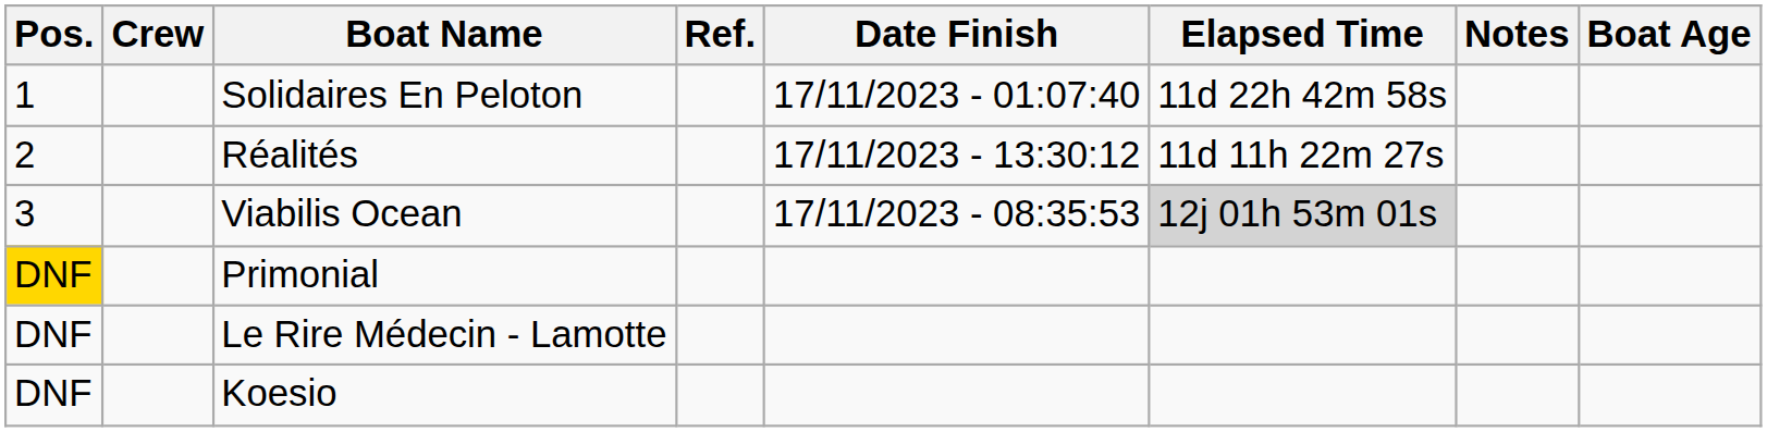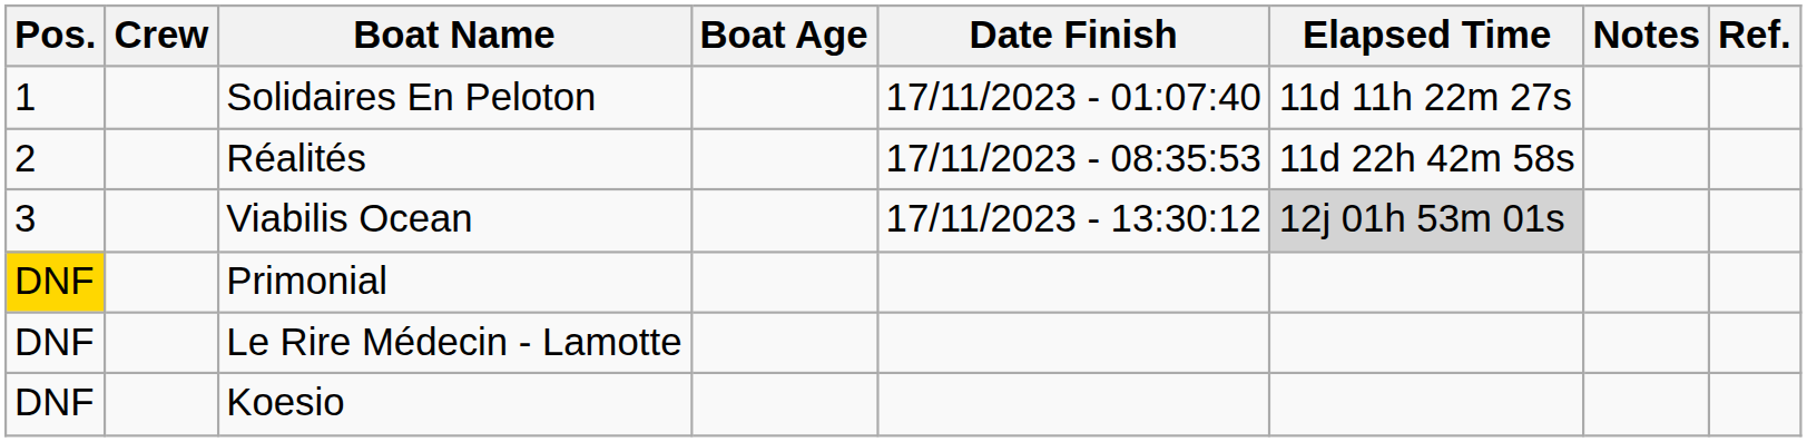 <table class="wikitable sortable">
 <tr>
 <th>Pos.</th>
 <th>Crew</th>
 <th>Boat Name</th>
-<th>Ref.</th>
+<th>Boat Age</th>
 <th>Date Finish</th>
 <th>Elapsed Time</th>
 <th>Notes</th>
-<th>Boat Age</th>
+<th>Ref.</th>
 </tr>
 <tr>
 <td>1</td>
 <td><br></td>
 <td>Solidaires En Peloton</td>
 <td></td>
 <td>17/11/2023 - 01:07:40</td>
-<td>11d 22h 42m 58s</td>
+<td>11d 11h 22m 27s</td>
 <td></td>
 <td></td>
 </tr>
 <tr>
 <td>2</td>
 <td><br></td>
 <td>Réalités</td>
 <td></td>
-<td>17/11/2023 - 13:30:12</td>
-<td>11d 11h 22m 27s</td>
+<td>17/11/2023 - 08:35:53</td>
+<td>11d 22h 42m 58s</td>
 <td></td>
 <td></td>
 </tr>
 <tr>
 <td>3</td>
 <td><br></td>
 <td>Viabilis Ocean</td>
 <td></td>
-<td>17/11/2023 - 08:35:53</td>
+<td>17/11/2023 - 13:30:12</td>
 <td style="background: lightgrey;">12j 01h 53m 01s</td>
 <td></td>
 <td></td>
 </tr>
 <tr>
 <td style="background: gold;">DNF</td>
 <td><br></td>
 <td>Primonial</td>
 <td></td>
 <td></td>
 <td></td>
 <td></td>
 <td></td>
 </tr>
 <tr>
 <td>DNF</td>
 <td><br></td>
 <td>Le Rire Médecin - Lamotte</td>
 <td></td>
 <td></td>
 <td></td>
 <td></td>
 <td></td>
 </tr>
 <tr>
 <td>DNF</td>
 <td><br></td>
 <td>Koesio</td>
 <td></td>
 <td></td>
 <td></td>
 <td></td>
 <td></td>
 </tr>
 </table>
